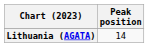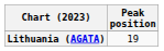 <table class="wikitable sortable plainrowheaders" style="text-align:center">
 <tr>
 <th scope="col">Chart (2023)</th>
 <th scope="col">Peak<br>position</th>
 </tr>
 <tr>
 </tr>
 <tr>
 <th scope="row">Lithuania (<a href='#'>AGATA</a>)</th>
-<td>14</td>
+<td>19</td>
 </tr>
 </table>
